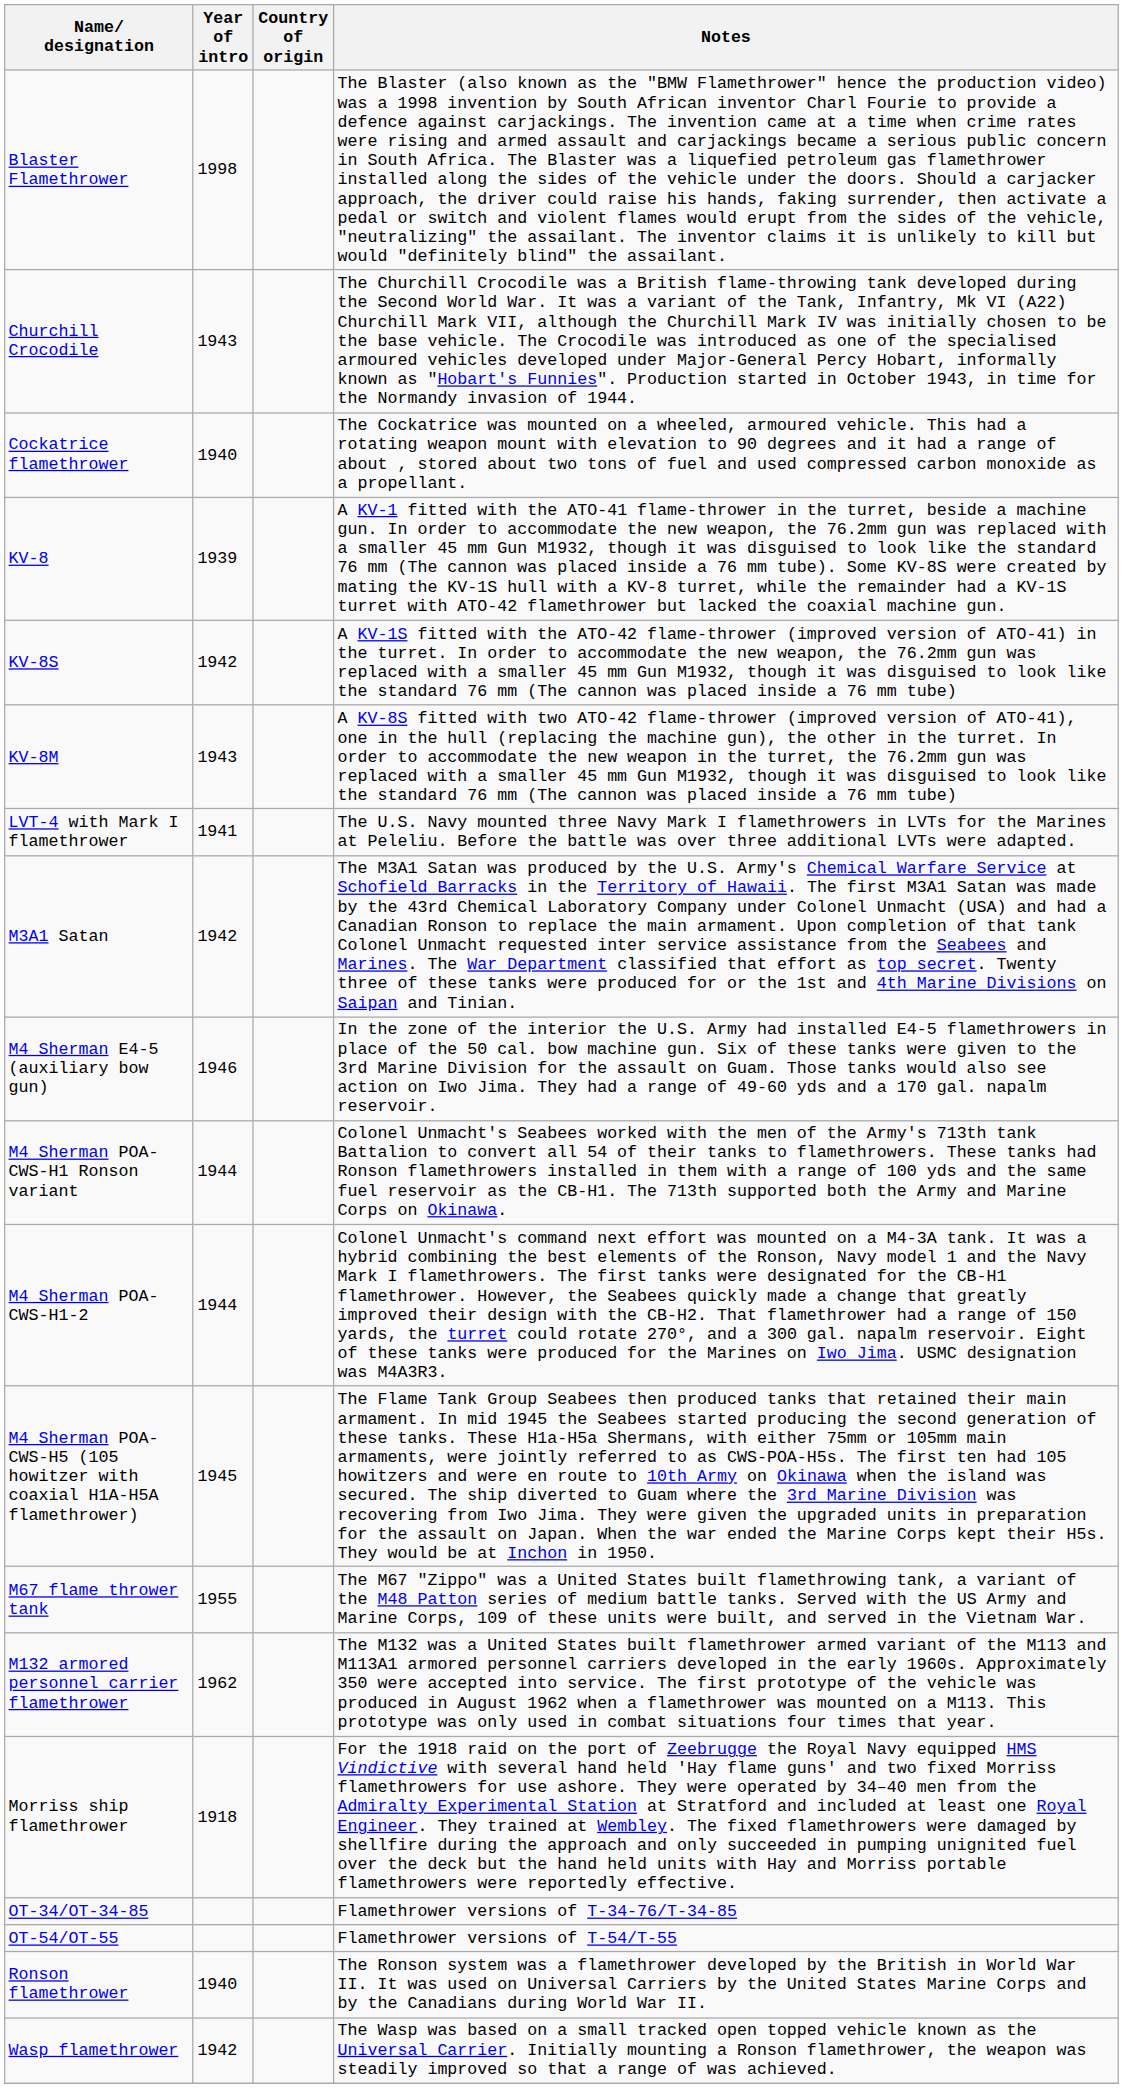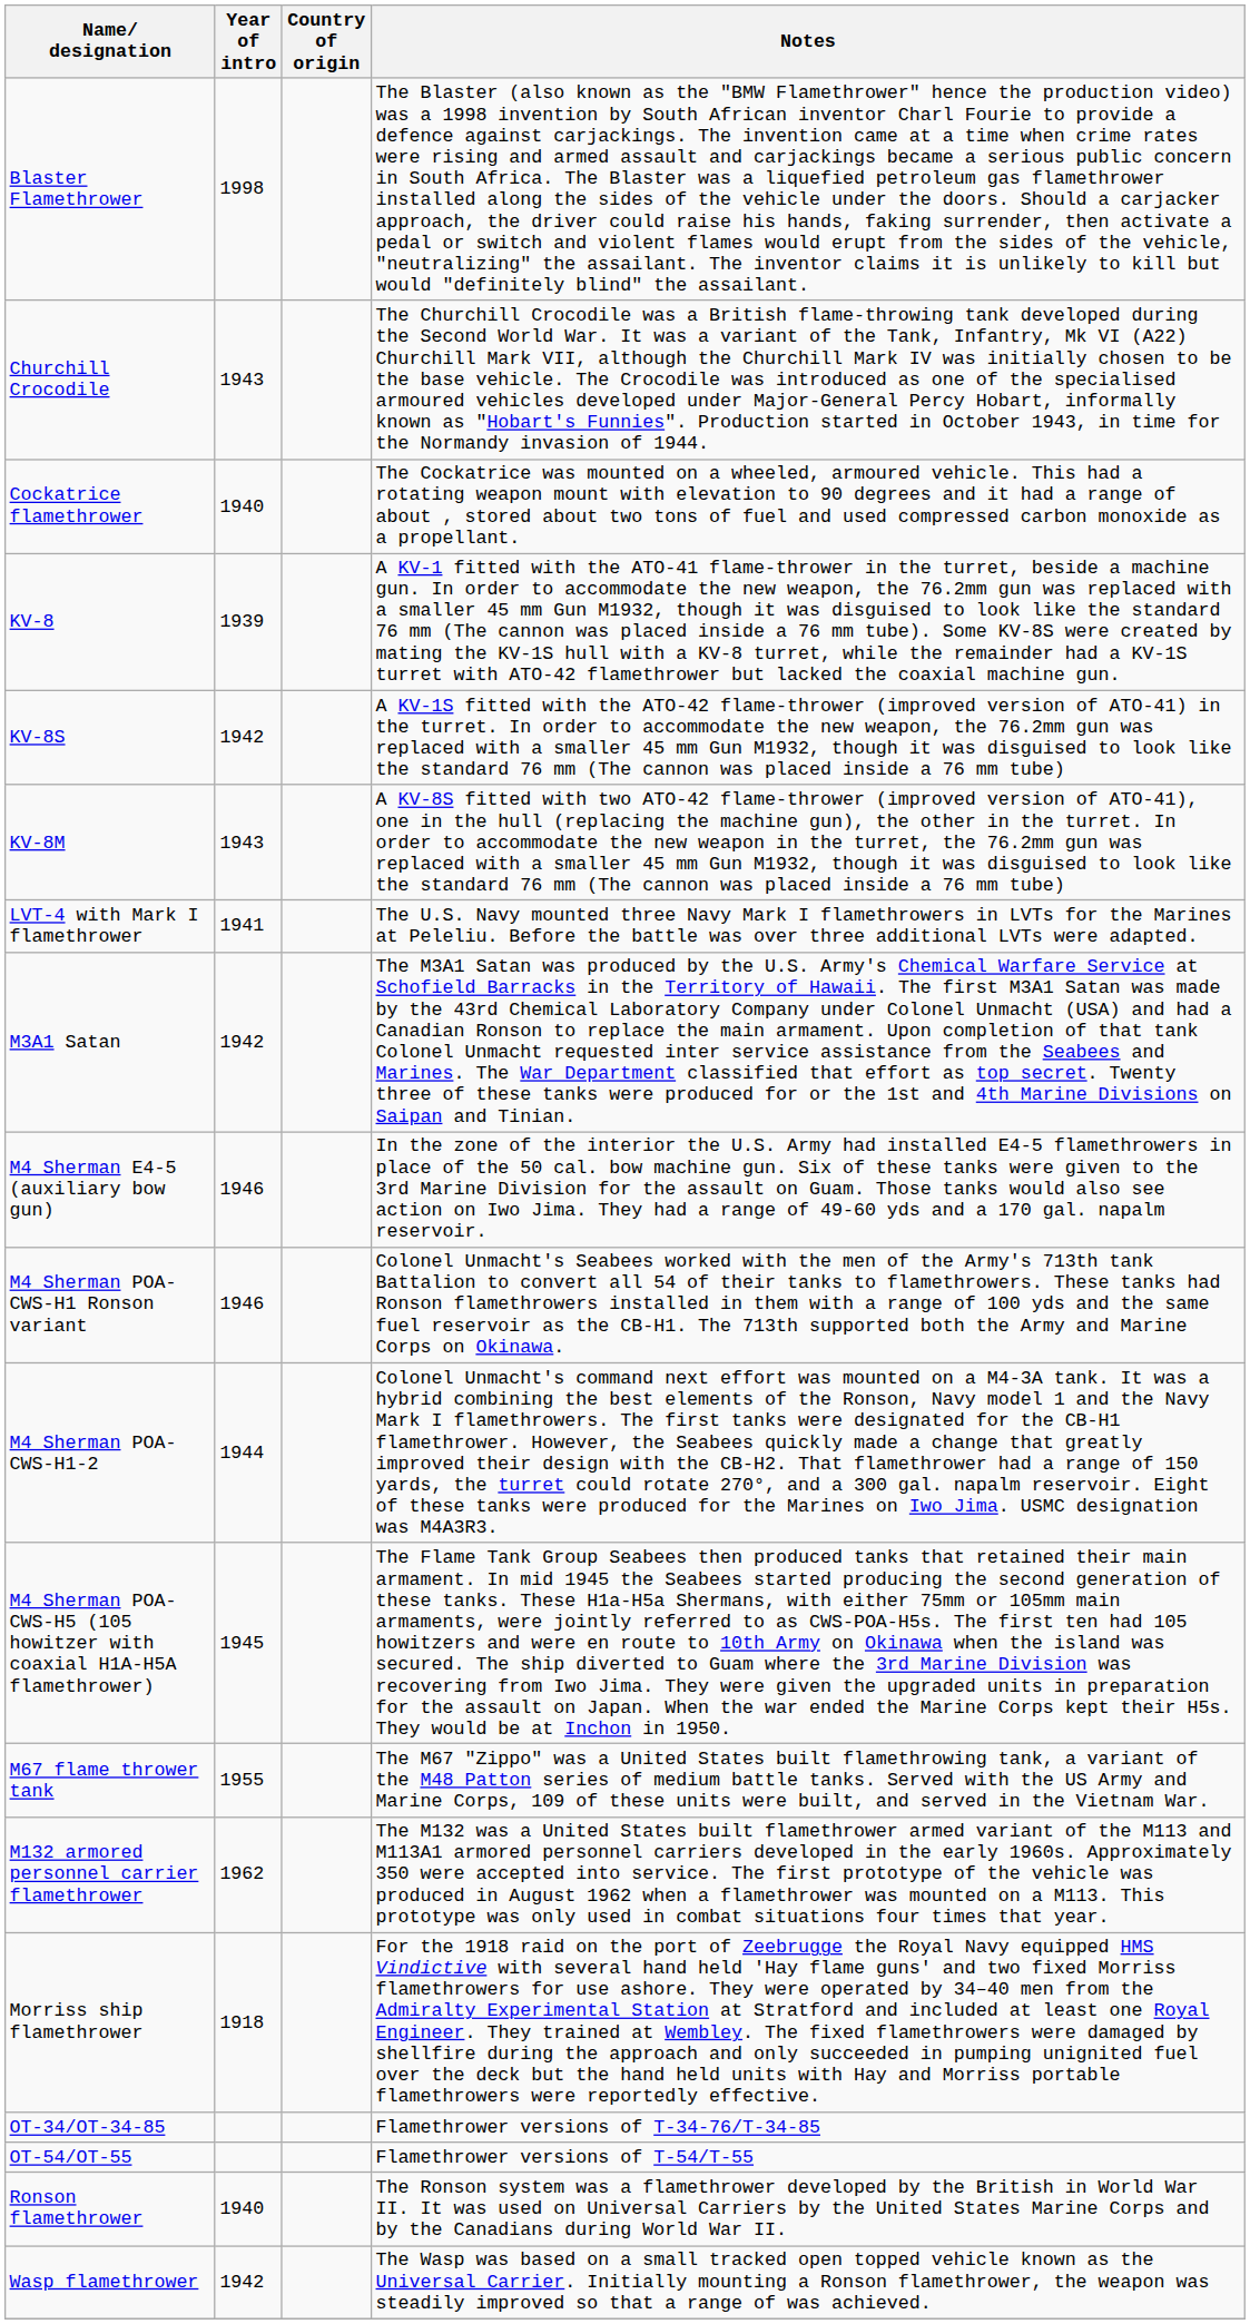 <table class="wikitable sortable" float="bottom">
 <tr>
 <th>Name/<br>designation</th>
 <th>Year of<br>intro</th>
 <th>Country of<br>origin</th>
 <th>Notes</th>
 </tr>
 <tr>
 <td><a href='#'>Blaster Flamethrower</a></td>
 <td>1998</td>
 <td></td>
 <td>The Blaster (also known as the "BMW Flamethrower" hence the production video) was a 1998 invention by South African inventor Charl Fourie to provide a defence against carjackings. The invention came at a time when crime rates were rising and armed assault and carjackings became a serious public concern in South Africa. The Blaster was a liquefied petroleum gas flamethrower installed along the sides of the vehicle under the doors. Should a carjacker approach, the driver could raise his hands, faking surrender, then activate a pedal or switch and violent flames would erupt from the sides of the vehicle, "neutralizing" the assailant. The inventor claims it is unlikely to kill but would "definitely blind" the assailant.</td>
 </tr>
 <tr>
 <td><a href='#'>Churchill Crocodile</a></td>
 <td>1943</td>
 <td></td>
 <td>The Churchill Crocodile was a British flame-throwing tank developed during the Second World War. It was a variant of the Tank, Infantry, Mk VI (A22) Churchill Mark VII, although the Churchill Mark IV was initially chosen to be the base vehicle. The Crocodile was introduced as one of the specialised armoured vehicles developed under Major-General Percy Hobart, informally known as "<a href='#'>Hobart's Funnies</a>". Production started in October 1943, in time for the Normandy invasion of 1944.</td>
 </tr>
 <tr>
 <td><a href='#'>Cockatrice flamethrower</a></td>
 <td>1940</td>
 <td></td>
 <td>The Cockatrice was mounted on a wheeled, armoured vehicle. This had a rotating weapon mount with elevation to 90 degrees and it had a range of about , stored about two tons of fuel and used compressed carbon monoxide as a propellant.</td>
 </tr>
 <tr>
 <td><a href='#'>KV-8</a></td>
 <td>1939</td>
 <td></td>
 <td>A <a href='#'>KV-1</a> fitted with the ATO-41 flame-thrower in the turret, beside a machine gun. In order to accommodate the new weapon, the 76.2mm gun was replaced with a smaller 45 mm Gun M1932, though it was disguised to look like the standard 76 mm (The cannon was placed inside a 76 mm tube). Some KV-8S were created by mating the KV-1S hull with a KV-8 turret, while the remainder had a KV-1S turret with ATO-42 flamethrower but lacked the coaxial machine gun.</td>
 </tr>
 <tr>
 <td><a href='#'>KV-8S</a></td>
 <td>1942</td>
 <td></td>
 <td>A <a href='#'>KV-1S</a> fitted with the ATO-42 flame-thrower (improved version of ATO-41) in the turret. In order to accommodate the new weapon, the 76.2mm gun was replaced with a smaller 45 mm Gun M1932, though it was disguised to look like the standard 76 mm (The cannon was placed inside a 76 mm tube)</td>
 </tr>
 <tr>
 <td><a href='#'>KV-8M</a></td>
 <td>1943</td>
 <td></td>
 <td>A <a href='#'>KV-8S</a> fitted with two ATO-42 flame-thrower (improved version of ATO-41), one in the hull (replacing the machine gun), the other in the turret. In order to accommodate the new weapon in the turret, the 76.2mm gun was replaced with a smaller 45 mm Gun M1932, though it was disguised to look like the standard 76 mm (The cannon was placed inside a 76 mm tube)</td>
 </tr>
 <tr>
 <td><a href='#'>LVT-4</a> with Mark I flamethrower</td>
 <td>1941</td>
 <td></td>
 <td>The U.S. Navy mounted three Navy Mark I flamethrowers in LVTs for the Marines at Peleliu. Before the battle was over three additional LVTs were adapted.</td>
 </tr>
 <tr>
 <td><a href='#'>M3A1</a> Satan</td>
 <td>1942</td>
 <td></td>
 <td>The M3A1 Satan was produced by the U.S. Army's <a href='#'>Chemical Warfare Service</a> at <a href='#'>Schofield Barracks</a> in the <a href='#'>Territory of Hawaii</a>. The first M3A1 Satan was made by the 43rd Chemical Laboratory Company under Colonel Unmacht (USA) and had a Canadian Ronson to replace the main armament. Upon completion of that tank Colonel Unmacht requested inter service assistance from the <a href='#'>Seabees</a> and <a href='#'>Marines</a>. The <a href='#'>War Department</a> classified that effort as <a href='#'>top secret</a>. Twenty three of these tanks were produced for or the 1st and <a href='#'>4th Marine Divisions</a> on <a href='#'>Saipan</a> and Tinian.</td>
 </tr>
 <tr>
 <td><a href='#'>M4 Sherman</a> E4-5 (auxiliary bow gun)</td>
 <td>1946</td>
 <td></td>
 <td>In the zone of the interior the U.S. Army had installed E4-5 flamethrowers in place of the 50 cal. bow machine gun. Six of these tanks were given to the 3rd Marine Division for the assault on Guam. Those tanks would also see action on Iwo Jima. They had a range of 49-60 yds and a 170 gal. napalm reservoir.</td>
 </tr>
 <tr>
 <td><a href='#'>M4 Sherman</a> POA-CWS-H1 Ronson variant</td>
-<td>1944</td>
+<td>1946</td>
 <td></td>
 <td>Colonel Unmacht's Seabees worked with the men of the Army's 713th tank Battalion to convert all 54 of their tanks to flamethrowers. These tanks had Ronson flamethrowers installed in them with a range of 100 yds and the same fuel reservoir as the CB-H1. The 713th supported both the Army and Marine Corps on <a href='#'>Okinawa</a>.</td>
 </tr>
 <tr>
 <td><a href='#'>M4 Sherman</a> POA-CWS-H1-2</td>
 <td>1944</td>
 <td></td>
 <td>Colonel Unmacht's command next effort was mounted on a M4-3A tank. It was a hybrid combining the best elements of the Ronson, Navy model 1 and the Navy Mark I flamethrowers. The first tanks were designated for the CB-H1 flamethrower. However, the Seabees quickly made a change that greatly improved their design with the CB-H2. That flamethrower had a range of 150 yards, the <a href='#'>turret</a> could rotate 270°, and a 300 gal. napalm reservoir. Eight of these tanks were produced for the Marines on <a href='#'>Iwo Jima</a>.  USMC designation was M4A3R3.</td>
 </tr>
 <tr>
 <td><a href='#'>M4 Sherman</a> POA-CWS-H5 (105 howitzer with coaxial H1A-H5A flamethrower)</td>
 <td>1945</td>
 <td></td>
 <td>The Flame Tank Group Seabees then produced tanks that retained their main armament. In mid 1945 the Seabees started producing the second generation of these tanks. These H1a-H5a Shermans, with either 75mm or 105mm main armaments, were jointly referred to as CWS-POA-H5s. The first ten had 105 howitzers and were en route to <a href='#'>10th Army</a> on <a href='#'>Okinawa</a> when the island was secured. The ship diverted to Guam where the <a href='#'>3rd Marine Division</a> was recovering from Iwo Jima. They were given the upgraded units in preparation for the assault on Japan.  When the war ended the Marine Corps kept their H5s. They would be at <a href='#'>Inchon</a> in 1950.</td>
 </tr>
 <tr>
 <td><a href='#'>M67 flame thrower tank</a></td>
 <td>1955</td>
 <td></td>
 <td>The M67 "Zippo" was a United States built flamethrowing tank, a variant of the <a href='#'>M48 Patton</a> series of medium battle tanks. Served with the US Army and Marine Corps, 109 of these units were built, and served in the Vietnam War.</td>
 </tr>
 <tr>
 <td><a href='#'>M132 armored personnel carrier flamethrower</a></td>
 <td>1962</td>
 <td></td>
 <td>The M132 was a United States built flamethrower armed variant of the M113 and M113A1 armored personnel carriers developed in the early 1960s. Approximately 350 were accepted into service. The first prototype of the vehicle was produced in August 1962 when a flamethrower was mounted on a M113. This prototype was only used in combat situations four times that year.</td>
 </tr>
 <tr>
 <td>Morriss ship flamethrower</td>
 <td>1918</td>
 <td></td>
 <td>For the 1918 raid on the port of <a href='#'>Zeebrugge</a> the Royal Navy equipped <a href='#'>HMS <em>Vindictive</em></a> with several hand held 'Hay flame guns' and two fixed Morriss flamethrowers for use ashore. They were operated by 34–40 men from the <a href='#'>Admiralty Experimental Station</a> at Stratford and included at least one <a href='#'>Royal Engineer</a>. They trained at <a href='#'>Wembley</a>. The fixed flamethrowers were damaged by shellfire during the approach and only succeeded in pumping unignited fuel over the deck but the hand held units with Hay and Morriss portable flamethrowers were reportedly effective.</td>
 </tr>
 <tr>
 <td><a href='#'>OT-34/OT-34-85</a></td>
 <td></td>
 <td></td>
 <td>Flamethrower versions of <a href='#'>T-34-76/T-34-85</a></td>
 </tr>
 <tr>
 <td><a href='#'>OT-54/OT-55</a></td>
 <td></td>
 <td></td>
 <td>Flamethrower versions of <a href='#'>T-54/T-55</a></td>
 </tr>
 <tr>
 <td><a href='#'>Ronson flamethrower</a></td>
 <td>1940</td>
 <td></td>
 <td>The Ronson system was a flamethrower developed by the British in World War II. It was used on Universal Carriers by the United States Marine Corps and by the Canadians during World War II.</td>
 </tr>
 <tr>
 <td><a href='#'>Wasp flamethrower</a></td>
 <td>1942</td>
 <td></td>
 <td>The Wasp was based on a small tracked open topped vehicle known as the <a href='#'>Universal Carrier</a>. Initially mounting a Ronson flamethrower, the weapon was steadily improved so that a range of  was achieved.</td>
 </tr>
 <tr>
 </tr>
 </table>
